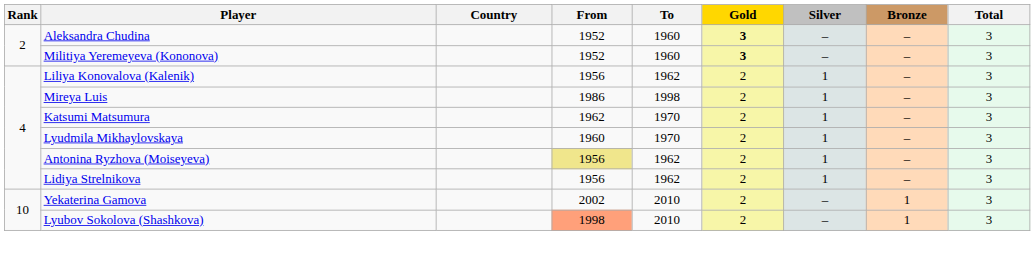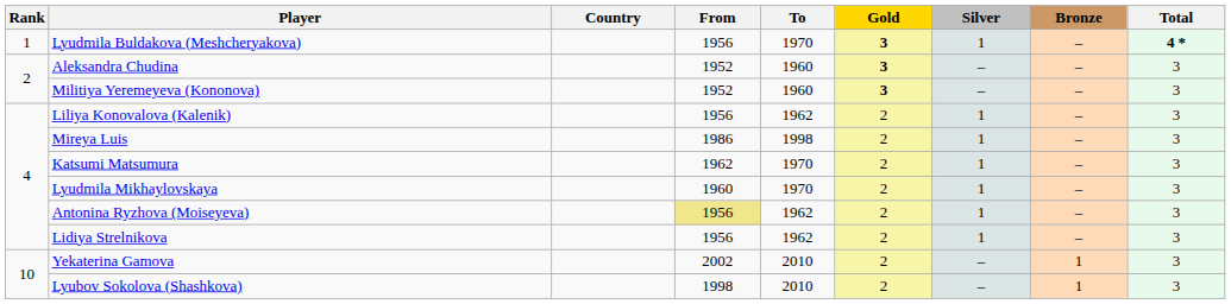 <table class="wikitable plainrowheaders" width=80% style="text-align:center;">
 <tr style="background-color:#EDEDED;">
 <th class="hintergrundfarbe5" style="width:1em">Rank</th>
 <th class="hintergrundfarbe5">Player</th>
 <th class="hintergrundfarbe5">Country</th>
 <th class="hintergrundfarbe5">From</th>
 <th class="hintergrundfarbe5">To</th>
 <th style="background:    gold; width:8%">Gold</th>
 <th style="background:  silver; width:8%">Silver</th>
 <th style="background: #CC9966; width:8%">Bronze</th>
 <th class="hintergrundfarbe5" style="width:8%">Total</th>
+</tr>
+<tr>
+<td>1</td>
+<td align="left"><a href='#'>Lyudmila Buldakova (Meshcheryakova)</a></td>
+<td align="left"></td>
+<td>1956</td>
+<td>1970</td>
+<td bgcolor="#f7f6a8"><strong>3</strong></td>
+<td bgcolor="#dce5e5">1</td>
+<td bgcolor="#ffdab9">–</td>
+<td bgcolor="#e7faec"><strong> 4 *</strong></td>
 </tr>
 <tr align="center">
 <td rowspan="2">2</td>
 <td align="left"><a href='#'>Aleksandra Chudina</a></td>
 <td align="left"></td>
 <td>1952</td>
 <td>1960</td>
 <td bgcolor="#f7f6a8"><strong>3</strong></td>
 <td bgcolor="#dce5e5">–</td>
 <td bgcolor="#ffdab9">–</td>
 <td bgcolor="#e7faec">3</td>
 </tr>
 <tr align="center">
 <td align="left"><a href='#'>Militiya Yeremeyeva (Kononova)</a></td>
 <td align="left"></td>
 <td>1952</td>
 <td>1960</td>
 <td bgcolor="#f7f6a8"><strong>3</strong></td>
 <td bgcolor="#dce5e5">–</td>
 <td bgcolor="#ffdab9">–</td>
 <td bgcolor="#e7faec">3</td>
 </tr>
 <tr align="center">
 <td rowspan="6">4</td>
 <td align="left"><a href='#'>Liliya Konovalova (Kalenik)</a></td>
 <td align="left"></td>
 <td>1956</td>
 <td>1962</td>
 <td bgcolor="#f7f6a8">2</td>
 <td bgcolor="#dce5e5">1</td>
 <td bgcolor="#ffdab9">–</td>
 <td bgcolor="#e7faec">3</td>
 </tr>
 <tr align="center">
 <td align="left"><a href='#'>Mireya Luis</a></td>
 <td align="left"></td>
 <td>1986</td>
 <td>1998</td>
 <td bgcolor="#f7f6a8">2</td>
 <td bgcolor="#dce5e5">1</td>
 <td bgcolor="#ffdab9">–</td>
 <td bgcolor="#e7faec">3</td>
 </tr>
 <tr align="center">
 <td align="left"><a href='#'>Katsumi Matsumura</a></td>
 <td align="left"></td>
 <td>1962</td>
 <td>1970</td>
 <td bgcolor="#f7f6a8">2</td>
 <td bgcolor="#dce5e5">1</td>
 <td bgcolor="#ffdab9">–</td>
 <td bgcolor="#e7faec">3</td>
 </tr>
 <tr align="center">
 <td align="left"><a href='#'>Lyudmila Mikhaylovskaya</a></td>
 <td align="left"></td>
 <td>1960</td>
 <td>1970</td>
 <td bgcolor="#f7f6a8">2</td>
 <td bgcolor="#dce5e5">1</td>
 <td bgcolor="#ffdab9">–</td>
 <td bgcolor="#e7faec">3</td>
 </tr>
 <tr align="center">
 <td align="left"><a href='#'>Antonina Ryzhova (Moiseyeva)</a></td>
 <td align="left"></td>
 <td style="background: khaki;">1956</td>
 <td>1962</td>
 <td bgcolor="#f7f6a8">2</td>
 <td bgcolor="#dce5e5">1</td>
 <td bgcolor="#ffdab9">–</td>
 <td bgcolor="#e7faec">3</td>
 </tr>
 <tr align="center">
 <td align="left"><a href='#'>Lidiya Strelnikova</a></td>
 <td align="left"></td>
 <td>1956</td>
 <td>1962</td>
 <td bgcolor="#f7f6a8">2</td>
 <td bgcolor="#dce5e5">1</td>
 <td bgcolor="#ffdab9">–</td>
 <td bgcolor="#e7faec">3</td>
 </tr>
 <tr align="center">
 <td rowspan="2">10</td>
 <td align="left"><a href='#'>Yekaterina Gamova</a></td>
 <td align="left"></td>
 <td>2002</td>
 <td>2010</td>
 <td bgcolor="#f7f6a8">2</td>
 <td bgcolor="#dce5e5">–</td>
 <td bgcolor="#ffdab9">1</td>
 <td bgcolor="#e7faec">3</td>
 </tr>
 <tr align="center">
 <td align="left"><a href='#'>Lyubov Sokolova (Shashkova)</a></td>
 <td align="left"></td>
-<td style="background: lightsalmon;">1998</td>
+<td>1998</td>
 <td>2010</td>
 <td bgcolor="#f7f6a8">2</td>
 <td bgcolor="#dce5e5">–</td>
 <td bgcolor="#ffdab9">1</td>
 <td bgcolor="#e7faec">3</td>
 </tr>
 </table>
